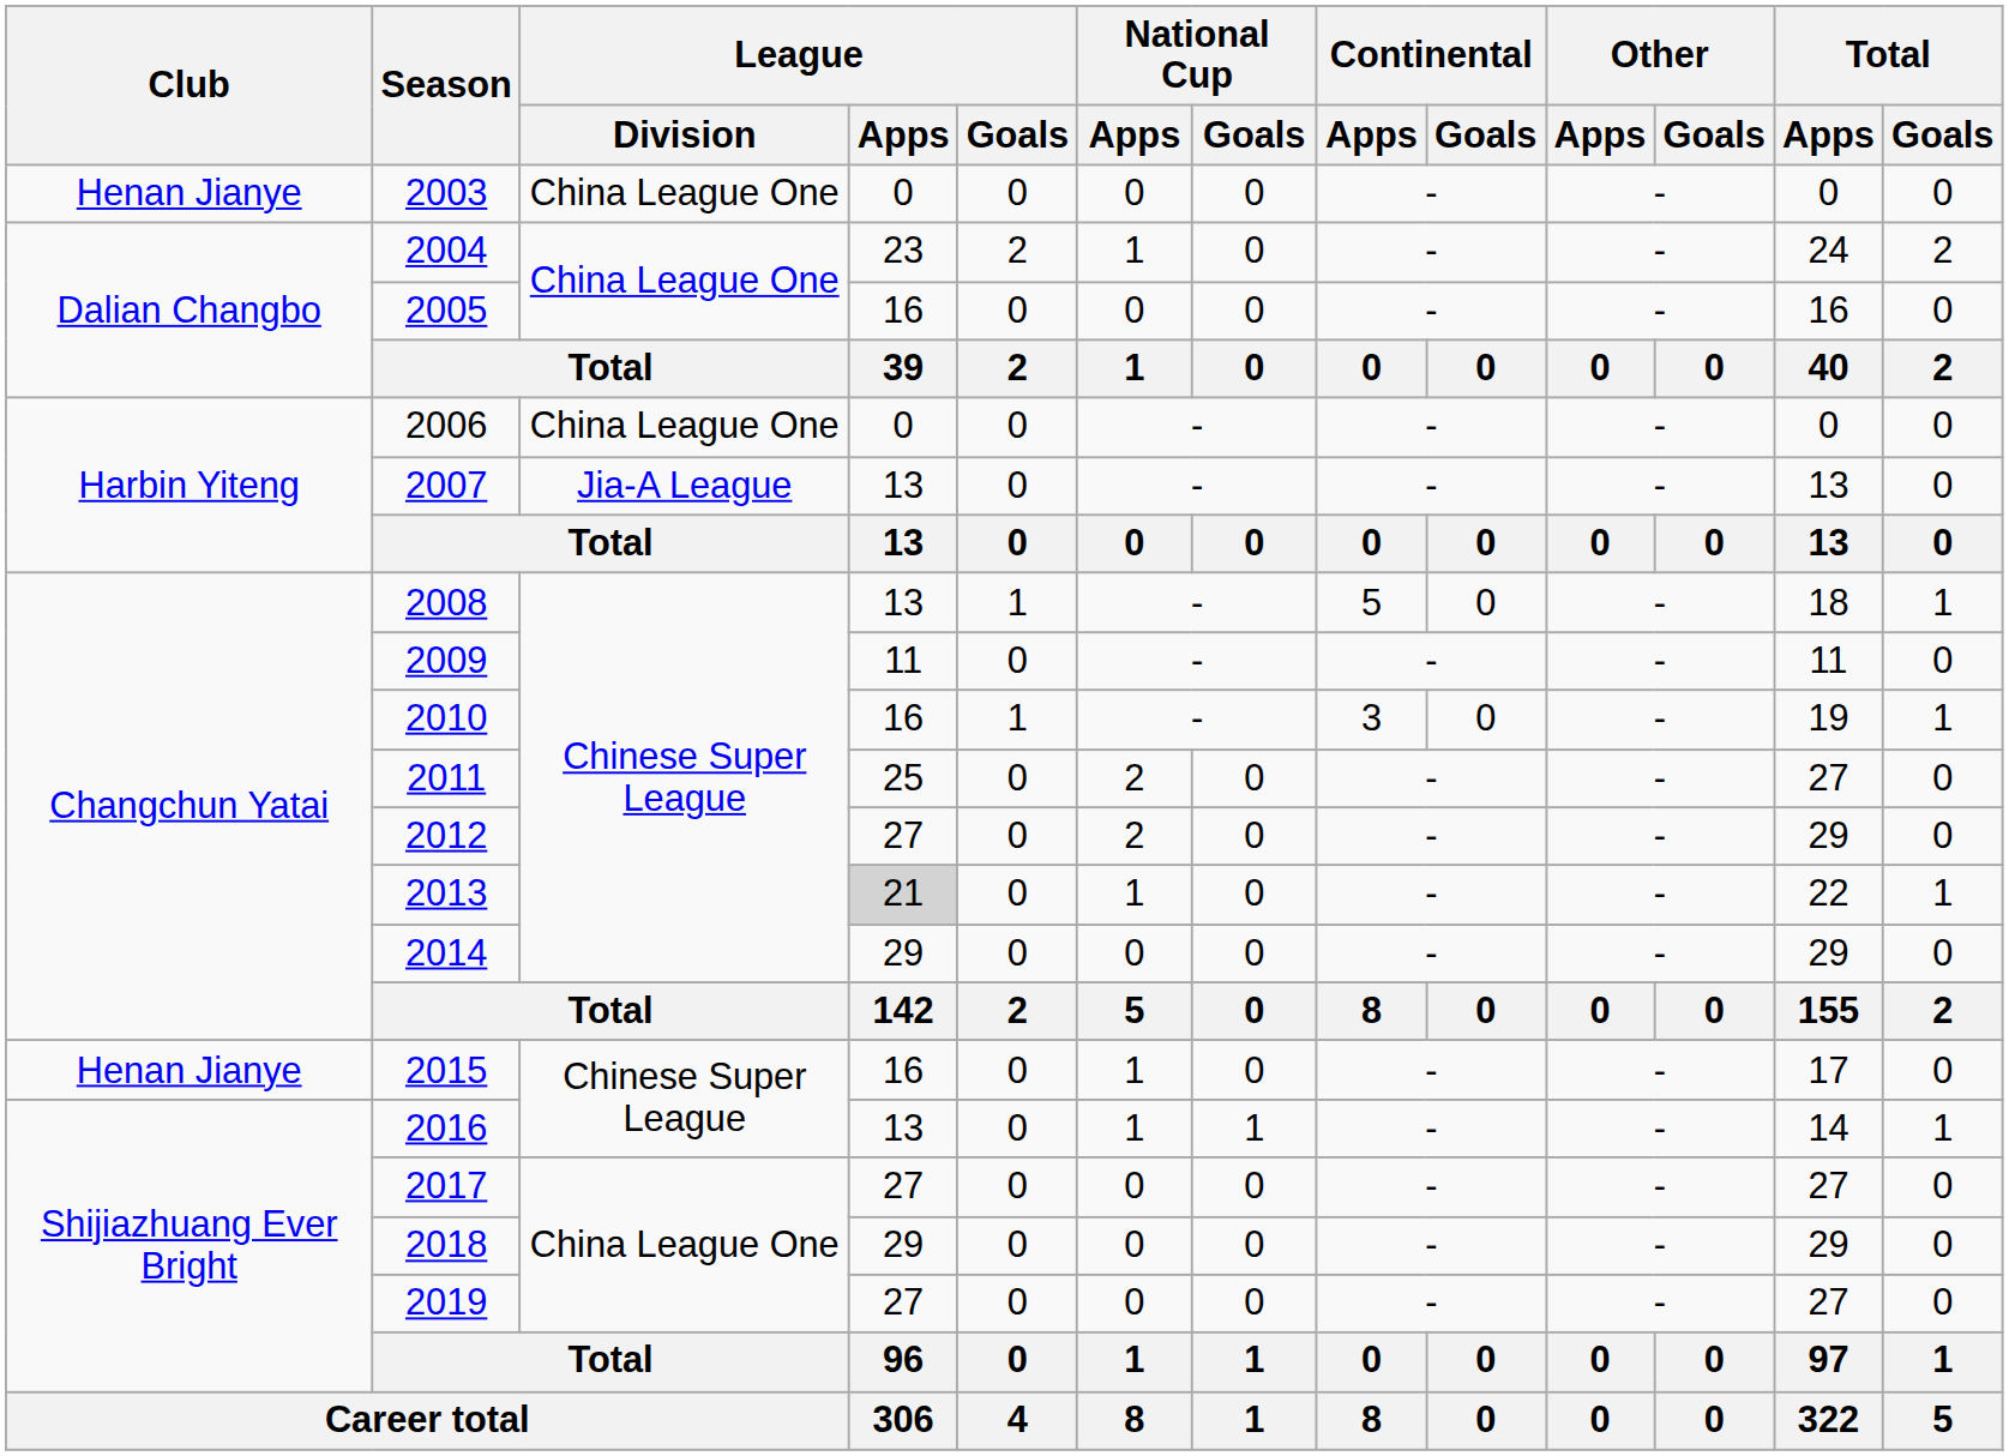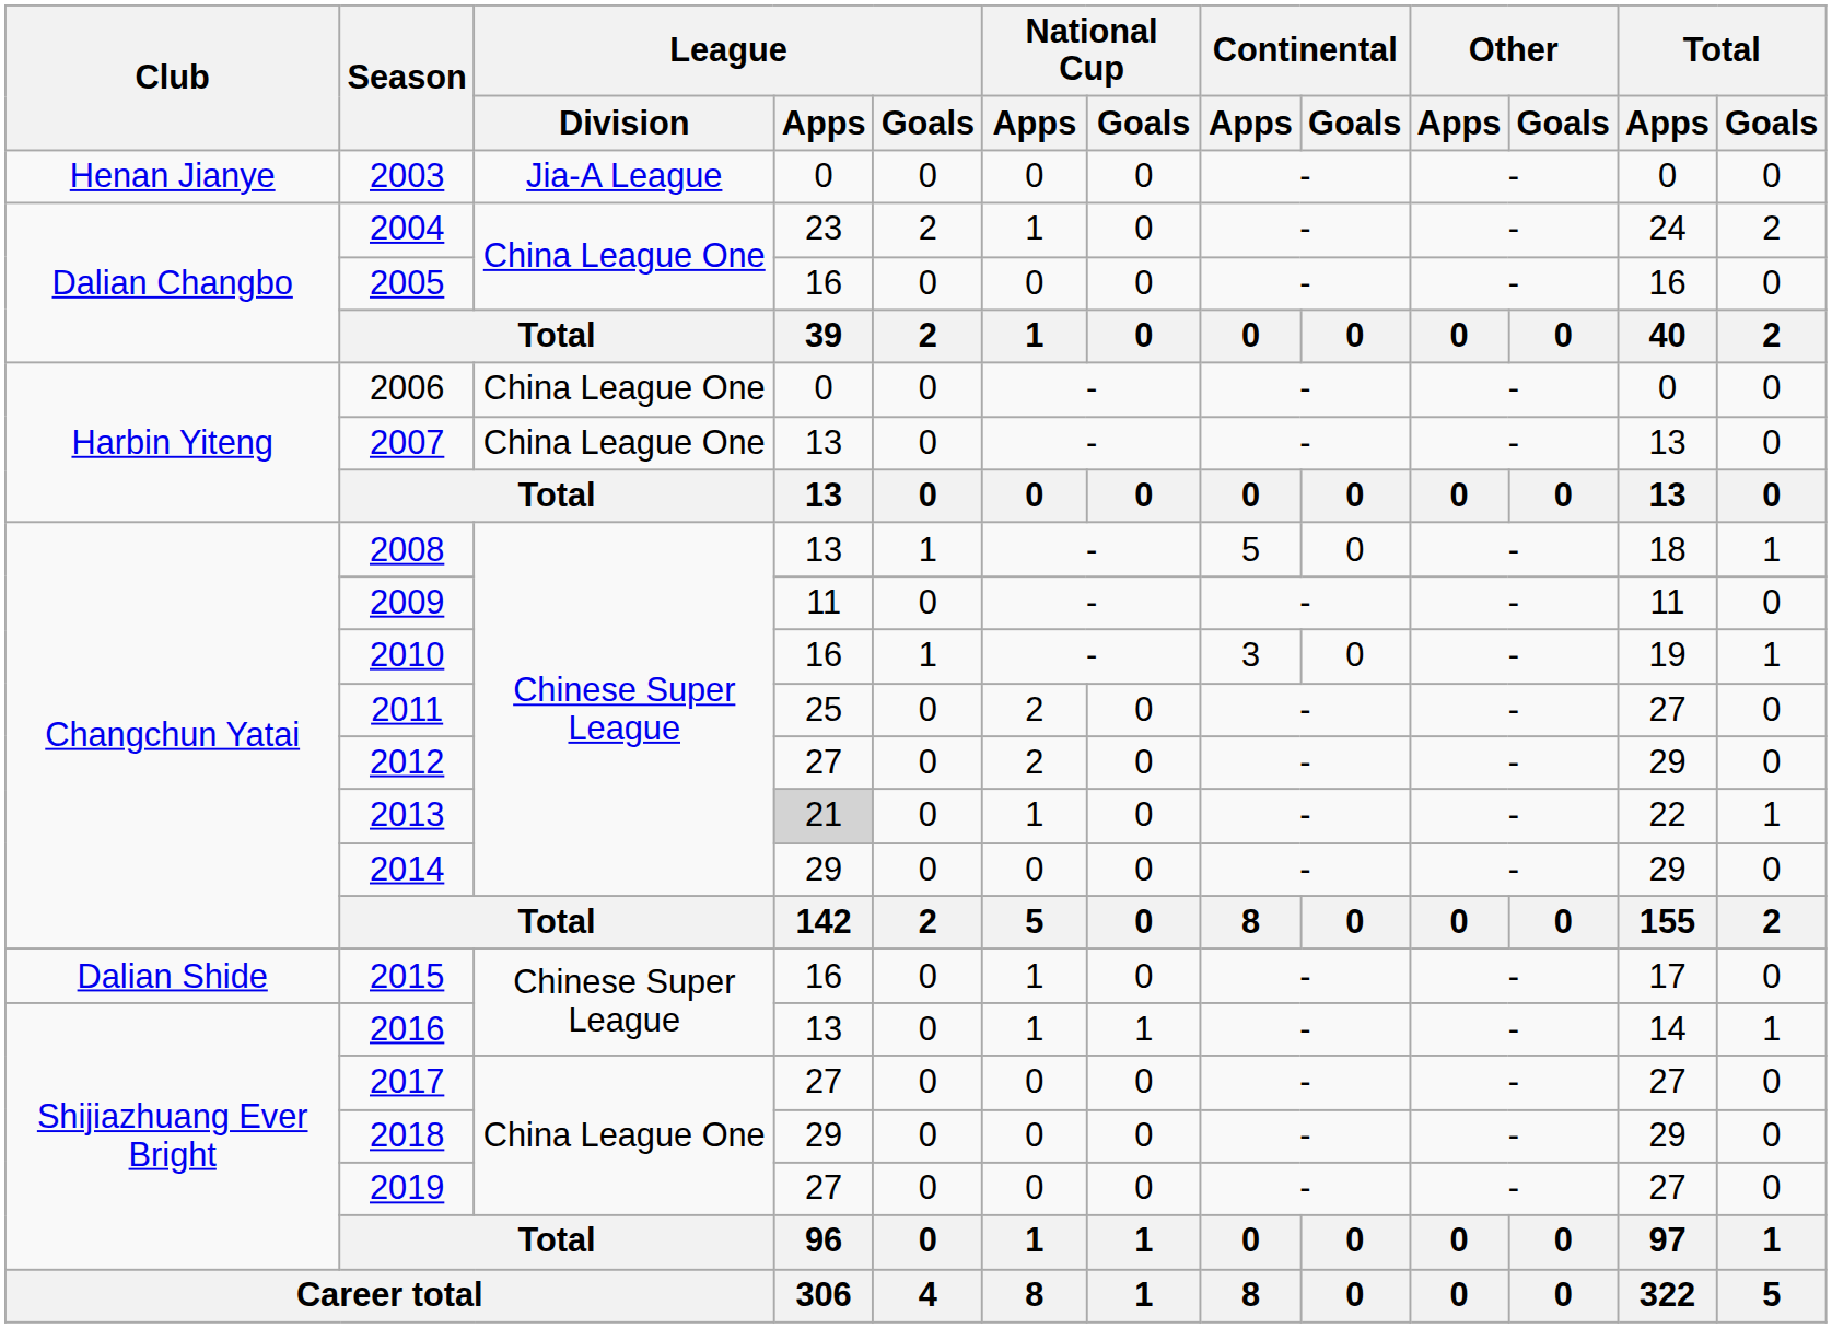 <table class="wikitable" style="text-align: center">
 <tr>
 <th rowspan="2">Club</th>
 <th rowspan="2">Season</th>
 <th colspan="3">League</th>
 <th colspan="2">National Cup</th>
 <th colspan="2">Continental</th>
 <th colspan="2">Other</th>
 <th colspan="2">Total</th>
 </tr>
 <tr>
 <th>Division</th>
 <th>Apps</th>
 <th>Goals</th>
 <th>Apps</th>
 <th>Goals</th>
 <th>Apps</th>
 <th>Goals</th>
 <th>Apps</th>
 <th>Goals</th>
 <th>Apps</th>
 <th>Goals</th>
 </tr>
 <tr>
 <td><a href='#'>Henan Jianye</a></td>
 <td><a href='#'>2003</a></td>
-<td>China League One</td>
+<td><a href='#'>Jia-A League</a></td>
 <td>0</td>
 <td>0</td>
 <td>0</td>
 <td>0</td>
 <td colspan="2">-</td>
 <td colspan="2">-</td>
 <td>0</td>
 <td>0</td>
 </tr>
 <tr>
 <td rowspan=3><a href='#'>Dalian Changbo</a></td>
 <td><a href='#'>2004</a></td>
 <td rowspan=2><a href='#'>China League One</a></td>
 <td>23</td>
 <td>2</td>
 <td>1</td>
 <td>0</td>
 <td colspan="2">-</td>
 <td colspan="2">-</td>
 <td>24</td>
 <td>2</td>
 </tr>
 <tr>
 <td><a href='#'>2005</a></td>
 <td>16</td>
 <td>0</td>
 <td>0</td>
 <td>0</td>
 <td colspan="2">-</td>
 <td colspan="2">-</td>
 <td>16</td>
 <td>0</td>
 </tr>
 <tr>
 <th colspan=2>Total</th>
 <th>39</th>
 <th>2</th>
 <th>1</th>
 <th>0</th>
 <th>0</th>
 <th>0</th>
 <th>0</th>
 <th>0</th>
 <th>40</th>
 <th>2</th>
 </tr>
 <tr>
 <td rowspan=3><a href='#'>Harbin Yiteng</a></td>
 <td>2006</td>
 <td>China League One</td>
 <td>0</td>
 <td>0</td>
 <td colspan="2">-</td>
 <td colspan="2">-</td>
 <td colspan="2">-</td>
 <td>0</td>
 <td>0</td>
 </tr>
 <tr>
 <td><a href='#'>2007</a></td>
-<td><a href='#'>Jia-A League</a></td>
+<td>China League One</td>
 <td>13</td>
 <td>0</td>
 <td colspan="2">-</td>
 <td colspan="2">-</td>
 <td colspan="2">-</td>
 <td>13</td>
 <td>0</td>
 </tr>
 <tr>
 <th colspan=2>Total</th>
 <th>13</th>
 <th>0</th>
 <th>0</th>
 <th>0</th>
 <th>0</th>
 <th>0</th>
 <th>0</th>
 <th>0</th>
 <th>13</th>
 <th>0</th>
 </tr>
 <tr>
 <td rowspan=8><a href='#'>Changchun Yatai</a></td>
 <td><a href='#'>2008</a></td>
 <td rowspan=7><a href='#'>Chinese Super League</a></td>
 <td>13</td>
 <td>1</td>
 <td colspan="2">-</td>
 <td>5</td>
 <td>0</td>
 <td colspan="2">-</td>
 <td>18</td>
 <td>1</td>
 </tr>
 <tr>
 <td><a href='#'>2009</a></td>
 <td>11</td>
 <td>0</td>
 <td colspan="2">-</td>
 <td colspan="2">-</td>
 <td colspan="2">-</td>
 <td>11</td>
 <td>0</td>
 </tr>
 <tr>
 <td><a href='#'>2010</a></td>
 <td>16</td>
 <td>1</td>
 <td colspan="2">-</td>
 <td>3</td>
 <td>0</td>
 <td colspan="2">-</td>
 <td>19</td>
 <td>1</td>
 </tr>
 <tr>
 <td><a href='#'>2011</a></td>
 <td>25</td>
 <td>0</td>
 <td>2</td>
 <td>0</td>
 <td colspan="2">-</td>
 <td colspan="2">-</td>
 <td>27</td>
 <td>0</td>
 </tr>
 <tr>
 <td><a href='#'>2012</a></td>
 <td>27</td>
 <td>0</td>
 <td>2</td>
 <td>0</td>
 <td colspan="2">-</td>
 <td colspan="2">-</td>
 <td>29</td>
 <td>0</td>
 </tr>
 <tr>
 <td><a href='#'>2013</a></td>
 <td style="background: lightgrey;">21</td>
 <td>0</td>
 <td>1</td>
 <td>0</td>
 <td colspan="2">-</td>
 <td colspan="2">-</td>
 <td>22</td>
 <td>1</td>
 </tr>
 <tr>
 <td><a href='#'>2014</a></td>
 <td>29</td>
 <td>0</td>
 <td>0</td>
 <td>0</td>
 <td colspan="2">-</td>
 <td colspan="2">-</td>
 <td>29</td>
 <td>0</td>
 </tr>
 <tr>
 <th colspan=2>Total</th>
 <th>142</th>
 <th>2</th>
 <th>5</th>
 <th>0</th>
 <th>8</th>
 <th>0</th>
 <th>0</th>
 <th>0</th>
 <th>155</th>
 <th>2</th>
 </tr>
 <tr>
-<td><a href='#'>Henan Jianye</a></td>
+<td><a href='#'>Dalian Shide</a></td>
 <td><a href='#'>2015</a></td>
 <td rowspan=2>Chinese Super League</td>
 <td>16</td>
 <td>0</td>
 <td>1</td>
 <td>0</td>
 <td colspan="2">-</td>
 <td colspan="2">-</td>
 <td>17</td>
 <td>0</td>
 </tr>
 <tr>
 <td rowspan=5><a href='#'>Shijiazhuang Ever Bright</a></td>
 <td><a href='#'>2016</a></td>
 <td>13</td>
 <td>0</td>
 <td>1</td>
 <td>1</td>
 <td colspan="2">-</td>
 <td colspan="2">-</td>
 <td>14</td>
 <td>1</td>
 </tr>
 <tr>
 <td><a href='#'>2017</a></td>
 <td rowspan=3>China League One</td>
 <td>27</td>
 <td>0</td>
 <td>0</td>
 <td>0</td>
 <td colspan="2">-</td>
 <td colspan="2">-</td>
 <td>27</td>
 <td>0</td>
 </tr>
 <tr>
 <td><a href='#'>2018</a></td>
 <td>29</td>
 <td>0</td>
 <td>0</td>
 <td>0</td>
 <td colspan="2">-</td>
 <td colspan="2">-</td>
 <td>29</td>
 <td>0</td>
 </tr>
 <tr>
 <td><a href='#'>2019</a></td>
 <td>27</td>
 <td>0</td>
 <td>0</td>
 <td>0</td>
 <td colspan="2">-</td>
 <td colspan="2">-</td>
 <td>27</td>
 <td>0</td>
 </tr>
 <tr>
 <th colspan=2>Total</th>
 <th>96</th>
 <th>0</th>
 <th>1</th>
 <th>1</th>
 <th>0</th>
 <th>0</th>
 <th>0</th>
 <th>0</th>
 <th>97</th>
 <th>1</th>
 </tr>
 <tr>
 <th colspan=3>Career total</th>
 <th>306</th>
 <th>4</th>
 <th>8</th>
 <th>1</th>
 <th>8</th>
 <th>0</th>
 <th>0</th>
 <th>0</th>
 <th>322</th>
 <th>5</th>
 </tr>
 </table>
